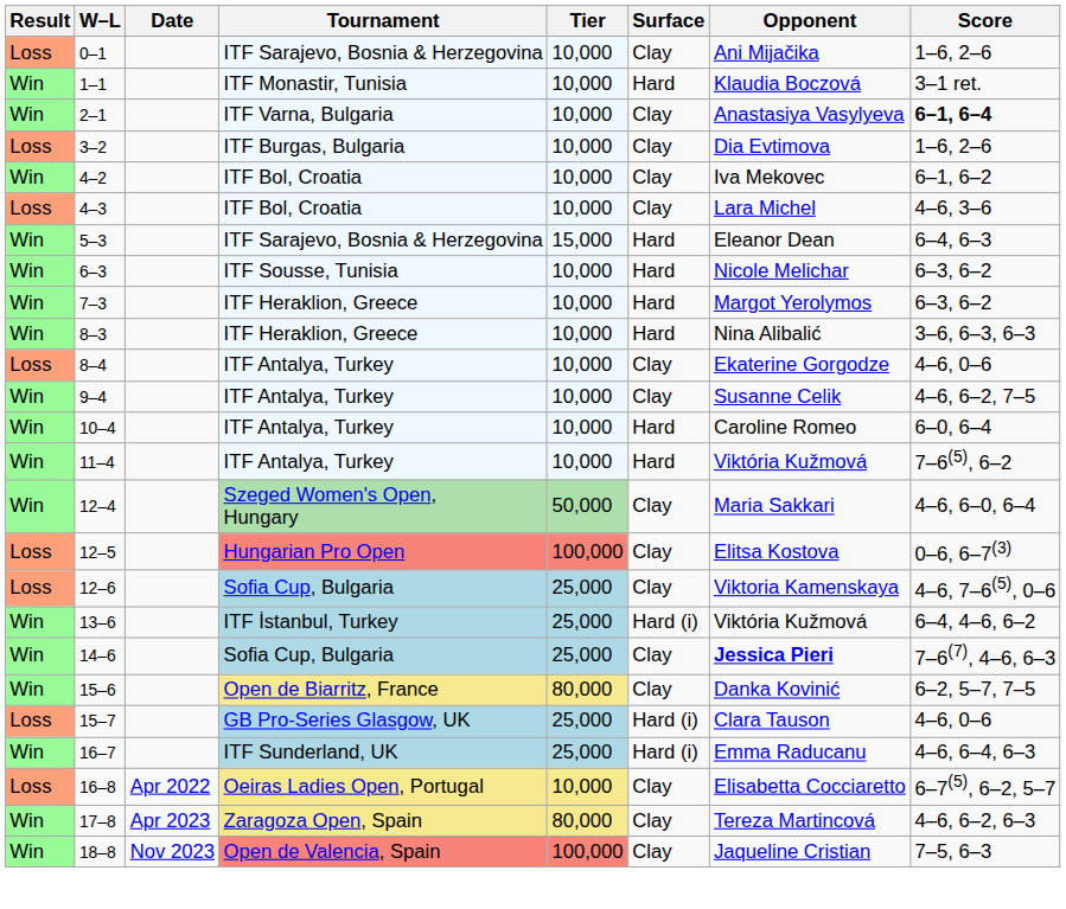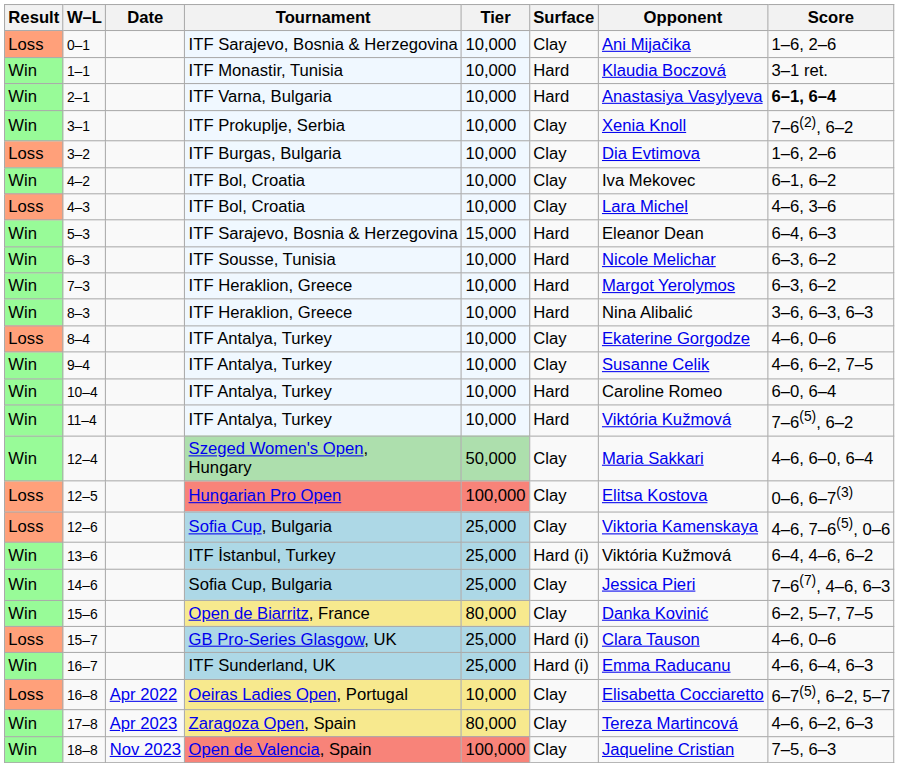 <table class="sortable wikitable">
 <tr>
 <th>Result</th>
 <th class="unsortable">W–L</th>
 <th>Date</th>
 <th>Tournament</th>
 <th>Tier</th>
 <th>Surface</th>
 <th>Opponent</th>
 <th class="unsortable">Score</th>
 </tr>
 <tr>
 <td style="background:#ffa07a;">Loss</td>
 <td><small>0–1</small></td>
 <td></td>
 <td bgcolor="#f0f8ff">ITF Sarajevo, Bosnia & Herzegovina</td>
 <td bgcolor="#f0f8ff">10,000</td>
 <td>Clay</td>
 <td> <a href='#'>Ani Mijačika</a></td>
 <td>1–6, 2–6</td>
 </tr>
 <tr>
 <td bgcolor="98FB98">Win</td>
 <td><small>1–1</small></td>
 <td></td>
 <td bgcolor="#f0f8ff">ITF Monastir, Tunisia</td>
 <td bgcolor="#f0f8ff">10,000</td>
 <td>Hard</td>
 <td> <a href='#'>Klaudia Boczová</a></td>
 <td>3–1 ret.</td>
 </tr>
 <tr>
 <td bgcolor="98FB98">Win</td>
 <td><small>2–1</small></td>
 <td></td>
 <td bgcolor="#f0f8ff">ITF Varna, Bulgaria</td>
 <td bgcolor="#f0f8ff">10,000</td>
-<td>Clay</td>
+<td>Hard</td>
 <td> <a href='#'>Anastasiya Vasylyeva</a></td>
 <td><strong>6–1, 6–4</strong></td>
+</tr>
+<tr>
+<td bgcolor="98FB98">Win</td>
+<td><small>3–1</small></td>
+<td></td>
+<td bgcolor="#f0f8ff">ITF Prokuplje, Serbia</td>
+<td bgcolor="#f0f8ff">10,000</td>
+<td>Clay</td>
+<td> <a href='#'>Xenia Knoll</a></td>
+<td>7–6<sup>(2)</sup>, 6–2</td>
 </tr>
 <tr>
 <td style="background:#ffa07a;">Loss</td>
 <td><small>3–2</small></td>
 <td></td>
 <td bgcolor="#f0f8ff">ITF Burgas, Bulgaria</td>
 <td bgcolor="#f0f8ff">10,000</td>
 <td>Clay</td>
 <td> <a href='#'>Dia Evtimova</a></td>
 <td>1–6, 2–6</td>
 </tr>
 <tr>
 <td bgcolor="98FB98">Win</td>
 <td><small>4–2</small></td>
 <td></td>
 <td bgcolor="#f0f8ff">ITF Bol, Croatia</td>
 <td bgcolor="#f0f8ff">10,000</td>
 <td>Clay</td>
 <td> Iva Mekovec</td>
 <td>6–1, 6–2</td>
 </tr>
 <tr>
 <td style="background:#ffa07a;">Loss</td>
 <td><small>4–3</small></td>
 <td></td>
 <td bgcolor="#f0f8ff">ITF Bol, Croatia</td>
 <td bgcolor="#f0f8ff">10,000</td>
 <td>Clay</td>
 <td> <a href='#'>Lara Michel</a></td>
 <td>4–6, 3–6</td>
 </tr>
 <tr>
 <td bgcolor="98FB98">Win</td>
 <td><small>5–3</small></td>
 <td></td>
 <td bgcolor="#f0f8ff">ITF Sarajevo, Bosnia & Herzegovina</td>
 <td bgcolor="#f0f8ff">15,000</td>
 <td>Hard</td>
 <td> Eleanor Dean</td>
 <td>6–4, 6–3</td>
 </tr>
 <tr>
 <td bgcolor="98FB98">Win</td>
 <td><small>6–3</small></td>
 <td></td>
 <td bgcolor="#f0f8ff">ITF Sousse, Tunisia</td>
 <td bgcolor="#f0f8ff">10,000</td>
 <td>Hard</td>
 <td> <a href='#'>Nicole Melichar</a></td>
 <td>6–3, 6–2</td>
 </tr>
 <tr>
 <td bgcolor="98FB98">Win</td>
 <td><small>7–3</small></td>
 <td></td>
 <td bgcolor="#f0f8ff">ITF Heraklion, Greece</td>
 <td bgcolor="#f0f8ff">10,000</td>
 <td>Hard</td>
 <td> <a href='#'>Margot Yerolymos</a></td>
 <td>6–3, 6–2</td>
 </tr>
 <tr>
 <td bgcolor="98FB98">Win</td>
 <td><small>8–3</small></td>
 <td></td>
 <td bgcolor="#f0f8ff">ITF Heraklion, Greece</td>
 <td bgcolor="#f0f8ff">10,000</td>
 <td>Hard</td>
 <td> Nina Alibalić</td>
 <td>3–6, 6–3, 6–3</td>
 </tr>
 <tr>
 <td style="background:#ffa07a;">Loss</td>
 <td><small>8–4</small></td>
 <td></td>
 <td bgcolor="#f0f8ff">ITF Antalya, Turkey</td>
 <td bgcolor="#f0f8ff">10,000</td>
 <td>Clay</td>
 <td> <a href='#'>Ekaterine Gorgodze</a></td>
 <td>4–6, 0–6</td>
 </tr>
 <tr>
 <td bgcolor="98FB98">Win</td>
 <td><small>9–4</small></td>
 <td></td>
 <td bgcolor="#f0f8ff">ITF Antalya, Turkey</td>
 <td bgcolor="#f0f8ff">10,000</td>
 <td>Clay</td>
 <td> <a href='#'>Susanne Celik</a></td>
 <td>4–6, 6–2, 7–5</td>
 </tr>
 <tr>
 <td bgcolor="98FB98">Win</td>
 <td><small>10–4</small></td>
 <td></td>
 <td bgcolor="#f0f8ff">ITF Antalya, Turkey</td>
 <td bgcolor="#f0f8ff">10,000</td>
 <td>Hard</td>
 <td> Caroline Romeo</td>
 <td>6–0, 6–4</td>
 </tr>
 <tr>
 <td bgcolor="98FB98">Win</td>
 <td><small>11–4</small></td>
 <td></td>
 <td bgcolor="#f0f8ff">ITF Antalya, Turkey</td>
 <td bgcolor="#f0f8ff">10,000</td>
 <td>Hard</td>
 <td> <a href='#'>Viktória Kužmová</a></td>
 <td>7–6<sup>(5)</sup>, 6–2</td>
 </tr>
 <tr>
 <td bgcolor="98FB98">Win</td>
 <td><small>12–4</small></td>
 <td><a href='#'></a></td>
 <td style="background:#addfad"><a href='#'>Szeged Women's Open</a>,<br> Hungary</td>
 <td style="background:#addfad">50,000</td>
 <td>Clay</td>
 <td> <a href='#'>Maria Sakkari</a></td>
 <td>4–6, 6–0, 6–4</td>
 </tr>
 <tr>
 <td style="background:#ffa07a;">Loss</td>
 <td><small>12–5</small></td>
 <td><a href='#'></a></td>
 <td style="background:#f88379;"><a href='#'>Hungarian Pro Open</a></td>
 <td style="background:#f88379;">100,000</td>
 <td>Clay</td>
 <td> <a href='#'>Elitsa Kostova</a></td>
 <td>0–6, 6–7<sup>(3)</sup></td>
 </tr>
 <tr>
 <td style="background:#ffa07a;">Loss</td>
 <td><small>12–6</small></td>
 <td></td>
 <td style="background:lightblue;"><a href='#'>Sofia Cup</a>, Bulgaria</td>
 <td style="background:lightblue;">25,000</td>
 <td>Clay</td>
 <td> <a href='#'>Viktoria Kamenskaya</a></td>
 <td>4–6, 7–6<sup>(5)</sup>, 0–6</td>
 </tr>
 <tr>
 <td bgcolor="98FB98">Win</td>
 <td><small>13–6</small></td>
 <td></td>
 <td style="background:lightblue;">ITF İstanbul, Turkey</td>
 <td style="background:lightblue;">25,000</td>
 <td>Hard (i)</td>
 <td> Viktória Kužmová</td>
 <td>6–4, 4–6, 6–2</td>
 </tr>
 <tr>
 <td bgcolor="98FB98">Win</td>
 <td><small>14–6</small></td>
 <td></td>
 <td style="background:lightblue;">Sofia Cup, Bulgaria</td>
 <td style="background:lightblue;">25,000</td>
 <td>Clay</td>
-<td><strong> <a href='#'>Jessica Pieri</a></strong></td>
+<td> <a href='#'>Jessica Pieri</a></td>
 <td>7–6<sup>(7)</sup>, 4–6, 6–3</td>
 </tr>
 <tr>
 <td bgcolor="98FB98">Win</td>
 <td><small>15–6</small></td>
 <td><a href='#'></a></td>
 <td style="background:#f7e98e;"><a href='#'>Open de Biarritz</a>, France</td>
 <td style="background:#f7e98e;">80,000</td>
 <td>Clay</td>
 <td> <a href='#'>Danka Kovinić</a></td>
 <td>6–2, 5–7, 7–5</td>
 </tr>
 <tr>
 <td style="background:#ffa07a;">Loss</td>
 <td><small>15–7</small></td>
 <td></td>
 <td style="background:lightblue;"><a href='#'>GB Pro-Series Glasgow</a>, UK</td>
 <td style="background:lightblue;">25,000</td>
 <td>Hard (i)</td>
 <td> <a href='#'>Clara Tauson</a></td>
 <td>4–6, 0–6</td>
 </tr>
 <tr>
 <td bgcolor="98FB98">Win</td>
 <td><small>16–7</small></td>
 <td></td>
 <td style="background:lightblue;">ITF Sunderland, UK</td>
 <td style="background:lightblue;">25,000</td>
 <td>Hard (i)</td>
 <td> <a href='#'>Emma Raducanu</a></td>
 <td>4–6, 6–4, 6–3</td>
 </tr>
 <tr>
 <td style="background:#ffa07a;">Loss</td>
 <td><small>16–8</small></td>
 <td><a href='#'>Apr 2022</a></td>
 <td style="background:#f7e98e;"><a href='#'>Oeiras Ladies Open</a>, Portugal</td>
 <td style="background:#f7e98e;">10,000</td>
 <td>Clay</td>
 <td> <a href='#'>Elisabetta Cocciaretto</a></td>
 <td>6–7<sup>(5)</sup>, 6–2, 5–7</td>
 </tr>
 <tr>
 <td bgcolor="98FB98">Win</td>
 <td><small>17–8</small></td>
 <td><a href='#'>Apr 2023</a></td>
 <td style="background:#f7e98e;"><a href='#'>Zaragoza Open</a>, Spain</td>
 <td style="background:#f7e98e;">80,000</td>
 <td>Clay</td>
 <td> <a href='#'>Tereza Martincová</a></td>
 <td>4–6, 6–2, 6–3</td>
 </tr>
 <tr>
 <td bgcolor="98FB98">Win</td>
 <td><small>18–8</small></td>
 <td><a href='#'>Nov 2023</a></td>
 <td style="background:#f88379;"><a href='#'>Open de Valencia</a>, Spain</td>
 <td style="background:#f88379;">100,000</td>
 <td>Clay</td>
 <td> <a href='#'>Jaqueline Cristian</a></td>
 <td>7–5, 6–3</td>
 </tr>
 </table>
